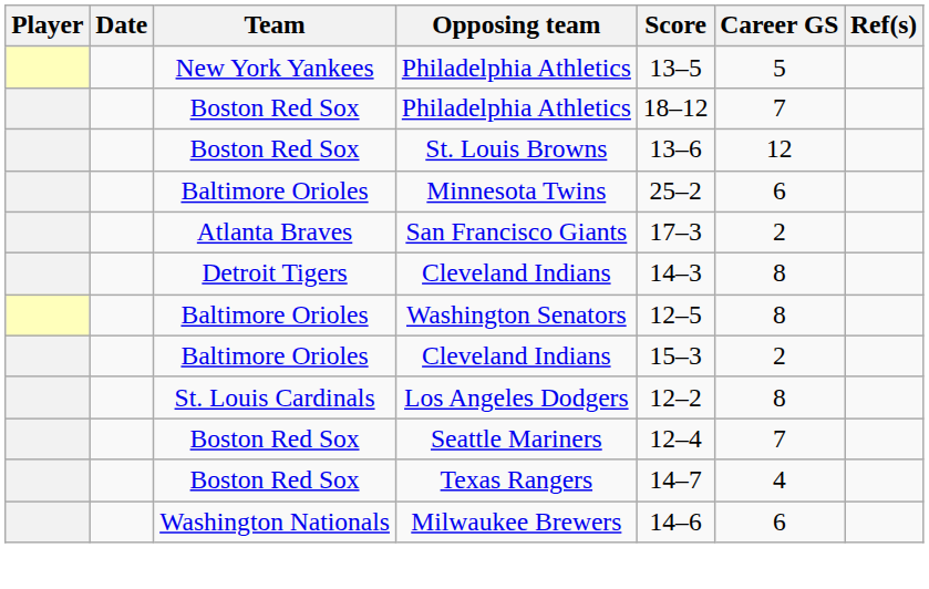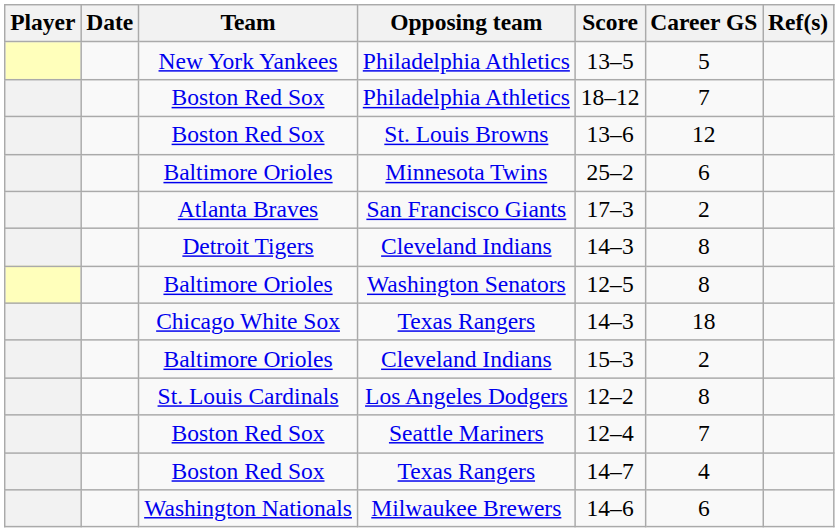 <table class="wikitable sortable plainrowheaders sticky-header" style="text-align:center;">
 <tr>
 <th scope="col">Player</th>
 <th scope="col">Date</th>
 <th scope="col">Team</th>
 <th scope="col">Opposing team</th>
 <th scope="col">Score</th>
 <th scope="col">Career GS</th>
 <th scope="col" class="unsortable">Ref(s)</th>
 </tr>
 <tr>
 <th scope="row" style="text-align:center; background:#ffb;"></th>
 <td></td>
 <td><a href='#'>New York Yankees</a></td>
 <td><a href='#'>Philadelphia Athletics</a></td>
 <td>13–5</td>
 <td>5</td>
 <td></td>
 </tr>
 <tr>
 <th scope="row" style="text-align:center"></th>
 <td></td>
 <td><a href='#'>Boston Red Sox</a></td>
 <td><a href='#'>Philadelphia Athletics</a></td>
 <td>18–12</td>
 <td>7</td>
 <td></td>
 </tr>
 <tr>
 <th scope="row" style="text-align:center"></th>
 <td></td>
 <td><a href='#'>Boston Red Sox</a></td>
 <td><a href='#'>St. Louis Browns</a></td>
 <td>13–6</td>
 <td>12</td>
 <td></td>
 </tr>
 <tr>
 <th scope="row" style="text-align:center"></th>
 <td></td>
 <td><a href='#'>Baltimore Orioles</a></td>
 <td><a href='#'>Minnesota Twins</a></td>
 <td>25–2</td>
 <td>6</td>
 <td></td>
 </tr>
 <tr>
 <th scope="row" style="text-align:center"></th>
 <td></td>
 <td><a href='#'>Atlanta Braves</a></td>
 <td><a href='#'>San Francisco Giants</a></td>
 <td>17–3</td>
 <td>2</td>
 <td></td>
 </tr>
 <tr>
 <th scope="row" style="text-align:center"></th>
 <td></td>
 <td><a href='#'>Detroit Tigers</a></td>
 <td><a href='#'>Cleveland Indians</a></td>
 <td>14–3</td>
 <td>8</td>
 <td></td>
 </tr>
 <tr>
 <th scope="row" style="text-align:center; background:#ffb;"></th>
 <td></td>
 <td><a href='#'>Baltimore Orioles</a></td>
 <td><a href='#'>Washington Senators</a></td>
 <td>12–5</td>
 <td>8</td>
 <td></td>
 </tr>
 <tr>
 <th scope="row" style="text-align:center"></th>
 <td></td>
+<td><a href='#'>Chicago White Sox</a></td>
+<td><a href='#'>Texas Rangers</a></td>
+<td>14–3</td>
+<td>18</td>
+<td></td>
+</tr>
+<tr>
+<th scope="row" style="text-align:center"></th>
+<td></td>
 <td><a href='#'>Baltimore Orioles</a></td>
 <td><a href='#'>Cleveland Indians</a></td>
 <td>15–3</td>
 <td>2</td>
 <td></td>
 </tr>
 <tr>
 <th scope="row" style="text-align:center"></th>
 <td></td>
 <td><a href='#'>St. Louis Cardinals</a></td>
 <td><a href='#'>Los Angeles Dodgers</a></td>
 <td>12–2</td>
 <td>8</td>
 <td></td>
 </tr>
 <tr>
 <th scope="row" style="text-align:center"></th>
 <td></td>
 <td><a href='#'>Boston Red Sox</a></td>
 <td><a href='#'>Seattle Mariners</a></td>
 <td>12–4</td>
 <td>7</td>
 <td></td>
 </tr>
 <tr>
 <th scope="row" style="text-align:center"></th>
 <td></td>
 <td><a href='#'>Boston Red Sox</a></td>
 <td><a href='#'>Texas Rangers</a></td>
 <td>14–7</td>
 <td>4</td>
 <td></td>
 </tr>
 <tr>
 <th scope="row" style="text-align:center"></th>
 <td></td>
 <td><a href='#'>Washington Nationals</a></td>
 <td><a href='#'>Milwaukee Brewers</a></td>
 <td>14–6</td>
 <td>6</td>
 <td></td>
 </tr>
 </table>
